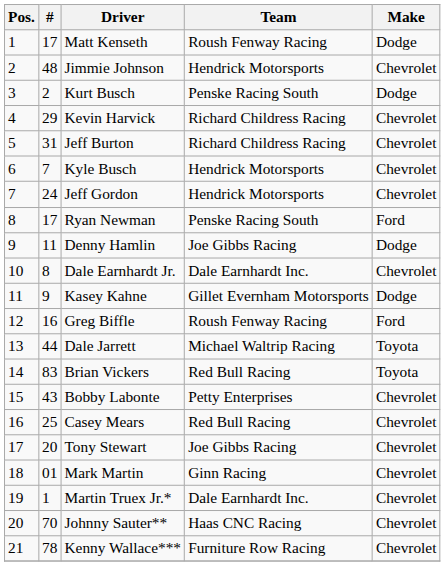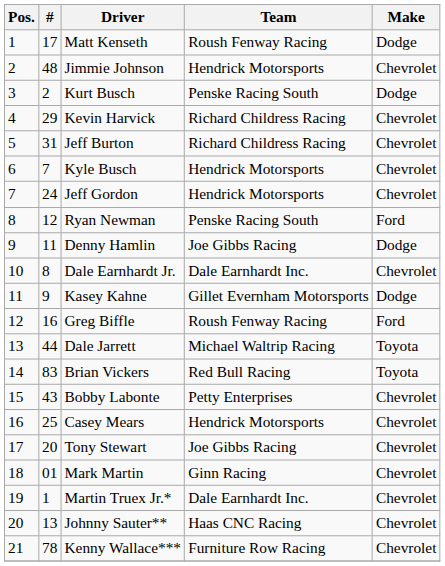 <table class="wikitable" style="font-size:95%">
 <tr>
 <th>Pos.</th>
 <th>#</th>
 <th>Driver</th>
 <th>Team</th>
 <th>Make</th>
 </tr>
 <tr>
 <td>1</td>
 <td>17</td>
 <td>Matt Kenseth</td>
 <td>Roush Fenway Racing</td>
 <td>Dodge</td>
 </tr>
 <tr>
 <td>2</td>
 <td>48</td>
 <td>Jimmie Johnson</td>
 <td>Hendrick Motorsports</td>
 <td>Chevrolet</td>
 </tr>
 <tr>
 <td>3</td>
 <td>2</td>
 <td>Kurt Busch</td>
 <td>Penske Racing South</td>
 <td>Dodge</td>
 </tr>
 <tr>
 <td>4</td>
 <td>29</td>
 <td>Kevin Harvick</td>
 <td>Richard Childress Racing</td>
 <td>Chevrolet</td>
 </tr>
 <tr>
 <td>5</td>
 <td>31</td>
 <td>Jeff Burton</td>
 <td>Richard Childress Racing</td>
 <td>Chevrolet</td>
 </tr>
 <tr>
 <td>6</td>
 <td>7</td>
 <td>Kyle Busch</td>
 <td>Hendrick Motorsports</td>
 <td>Chevrolet</td>
 </tr>
 <tr>
 <td>7</td>
 <td>24</td>
 <td>Jeff Gordon</td>
 <td>Hendrick Motorsports</td>
 <td>Chevrolet</td>
 </tr>
 <tr>
 <td>8</td>
-<td>17</td>
+<td>12</td>
 <td>Ryan Newman</td>
 <td>Penske Racing South</td>
 <td>Ford</td>
 </tr>
 <tr>
 <td>9</td>
 <td>11</td>
 <td>Denny Hamlin</td>
 <td>Joe Gibbs Racing</td>
 <td>Dodge</td>
 </tr>
 <tr>
 <td>10</td>
 <td>8</td>
 <td>Dale Earnhardt Jr.</td>
 <td>Dale Earnhardt Inc.</td>
 <td>Chevrolet</td>
 </tr>
 <tr>
 <td>11</td>
 <td>9</td>
 <td>Kasey Kahne</td>
 <td>Gillet Evernham Motorsports</td>
 <td>Dodge</td>
 </tr>
 <tr>
 <td>12</td>
 <td>16</td>
 <td>Greg Biffle</td>
 <td>Roush Fenway Racing</td>
 <td>Ford</td>
 </tr>
 <tr>
 <td>13</td>
 <td>44</td>
 <td>Dale Jarrett</td>
 <td>Michael Waltrip Racing</td>
 <td>Toyota</td>
 </tr>
 <tr>
 <td>14</td>
 <td>83</td>
 <td>Brian Vickers</td>
 <td>Red Bull Racing</td>
 <td>Toyota</td>
 </tr>
 <tr>
 <td>15</td>
 <td>43</td>
 <td>Bobby Labonte</td>
 <td>Petty Enterprises</td>
 <td>Chevrolet</td>
 </tr>
 <tr>
 <td>16</td>
 <td>25</td>
 <td>Casey Mears</td>
-<td>Red Bull Racing</td>
+<td>Hendrick Motorsports</td>
 <td>Chevrolet</td>
 </tr>
 <tr>
 <td>17</td>
 <td>20</td>
 <td>Tony Stewart</td>
 <td>Joe Gibbs Racing</td>
 <td>Chevrolet</td>
 </tr>
 <tr>
 <td>18</td>
 <td>01</td>
 <td>Mark Martin</td>
 <td>Ginn Racing</td>
 <td>Chevrolet</td>
 </tr>
 <tr>
 <td>19</td>
 <td>1</td>
 <td>Martin Truex Jr.*</td>
 <td>Dale Earnhardt Inc.</td>
 <td>Chevrolet</td>
 </tr>
 <tr>
 <td>20</td>
-<td>70</td>
+<td>13</td>
 <td>Johnny Sauter**</td>
 <td>Haas CNC Racing</td>
 <td>Chevrolet</td>
 </tr>
 <tr>
 <td>21</td>
 <td>78</td>
 <td>Kenny Wallace***</td>
 <td>Furniture Row Racing</td>
 <td>Chevrolet</td>
 </tr>
 <tr>
 </tr>
 </table>
